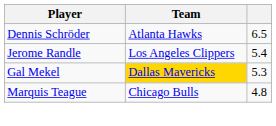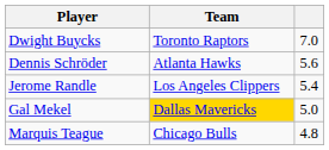 <table class="wikitable" style="text-align:left">
 <tr>
 <th width="150px">Player</th>
 <th width="150px">Team</th>
 <th width="25px"></th>
 </tr>
 <tr>
+<td><a href='#'>Dwight Buycks</a></td>
+<td><a href='#'>Toronto Raptors</a></td>
+<td align="center">7.0</td>
+</tr>
+<tr>
 <td><a href='#'>Dennis Schröder</a></td>
 <td><a href='#'>Atlanta Hawks</a></td>
-<td align="center">6.5</td>
+<td align="center">5.6</td>
 </tr>
 <tr>
 <td><a href='#'>Jerome Randle</a></td>
 <td><a href='#'>Los Angeles Clippers</a></td>
 <td align="center">5.4</td>
 </tr>
 <tr>
 <td><a href='#'>Gal Mekel</a></td>
 <td style="background: gold;"><a href='#'>Dallas Mavericks</a></td>
-<td align="center">5.3</td>
+<td align="center">5.0</td>
 </tr>
 <tr>
 <td><a href='#'>Marquis Teague</a></td>
 <td><a href='#'>Chicago Bulls</a></td>
 <td align="center">4.8</td>
 </tr>
 </table>
